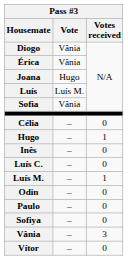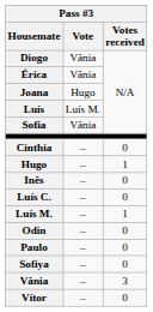 <table class="wikitable" style="text-align:center; font-size:90%; line-height:15px;">
 <tr>
 <th colspan=3>Pass #3</th>
 </tr>
 <tr>
 <th>Housemate</th>
 <th>Vote</th>
 <th>Votes<br>received</th>
 </tr>
 <tr>
 <th>Diogo</th>
 <td>Vânia</td>
 <td rowspan=5>N/A</td>
 </tr>
 <tr>
 <th>Érica</th>
 <td>Vânia</td>
 </tr>
 <tr>
 <th>Joana</th>
 <td>Hugo</td>
 </tr>
 <tr>
 <th>Luís</th>
 <td>Luís M.</td>
 </tr>
 <tr>
 <th>Sofia</th>
 <td>Vânia</td>
 </tr>
 <tr>
 <th style="background:#000;" colspan="3"></th>
 </tr>
 <tr>
-<th>Célia</th>
+<th>Cinthia</th>
 <td>–</td>
 <td>0</td>
 </tr>
 <tr>
 <th>Hugo</th>
 <td>–</td>
 <td>1</td>
 </tr>
 <tr>
 <th>Inês</th>
 <td>–</td>
 <td>0</td>
 </tr>
 <tr>
 <th>Luís C.</th>
 <td>–</td>
 <td>0</td>
 </tr>
 <tr>
 <th>Luís M.</th>
 <td>–</td>
 <td>1</td>
 </tr>
 <tr>
 <th>Odin</th>
 <td>–</td>
 <td>0</td>
 </tr>
 <tr>
 <th>Paulo</th>
 <td>–</td>
 <td>0</td>
 </tr>
 <tr>
 <th>Sofiya</th>
 <td>–</td>
 <td>0</td>
 </tr>
 <tr>
 <th>Vânia</th>
 <td>–</td>
 <td>3</td>
 </tr>
 <tr>
 <th>Vítor</th>
 <td>–</td>
 <td>0</td>
 </tr>
 </table>
